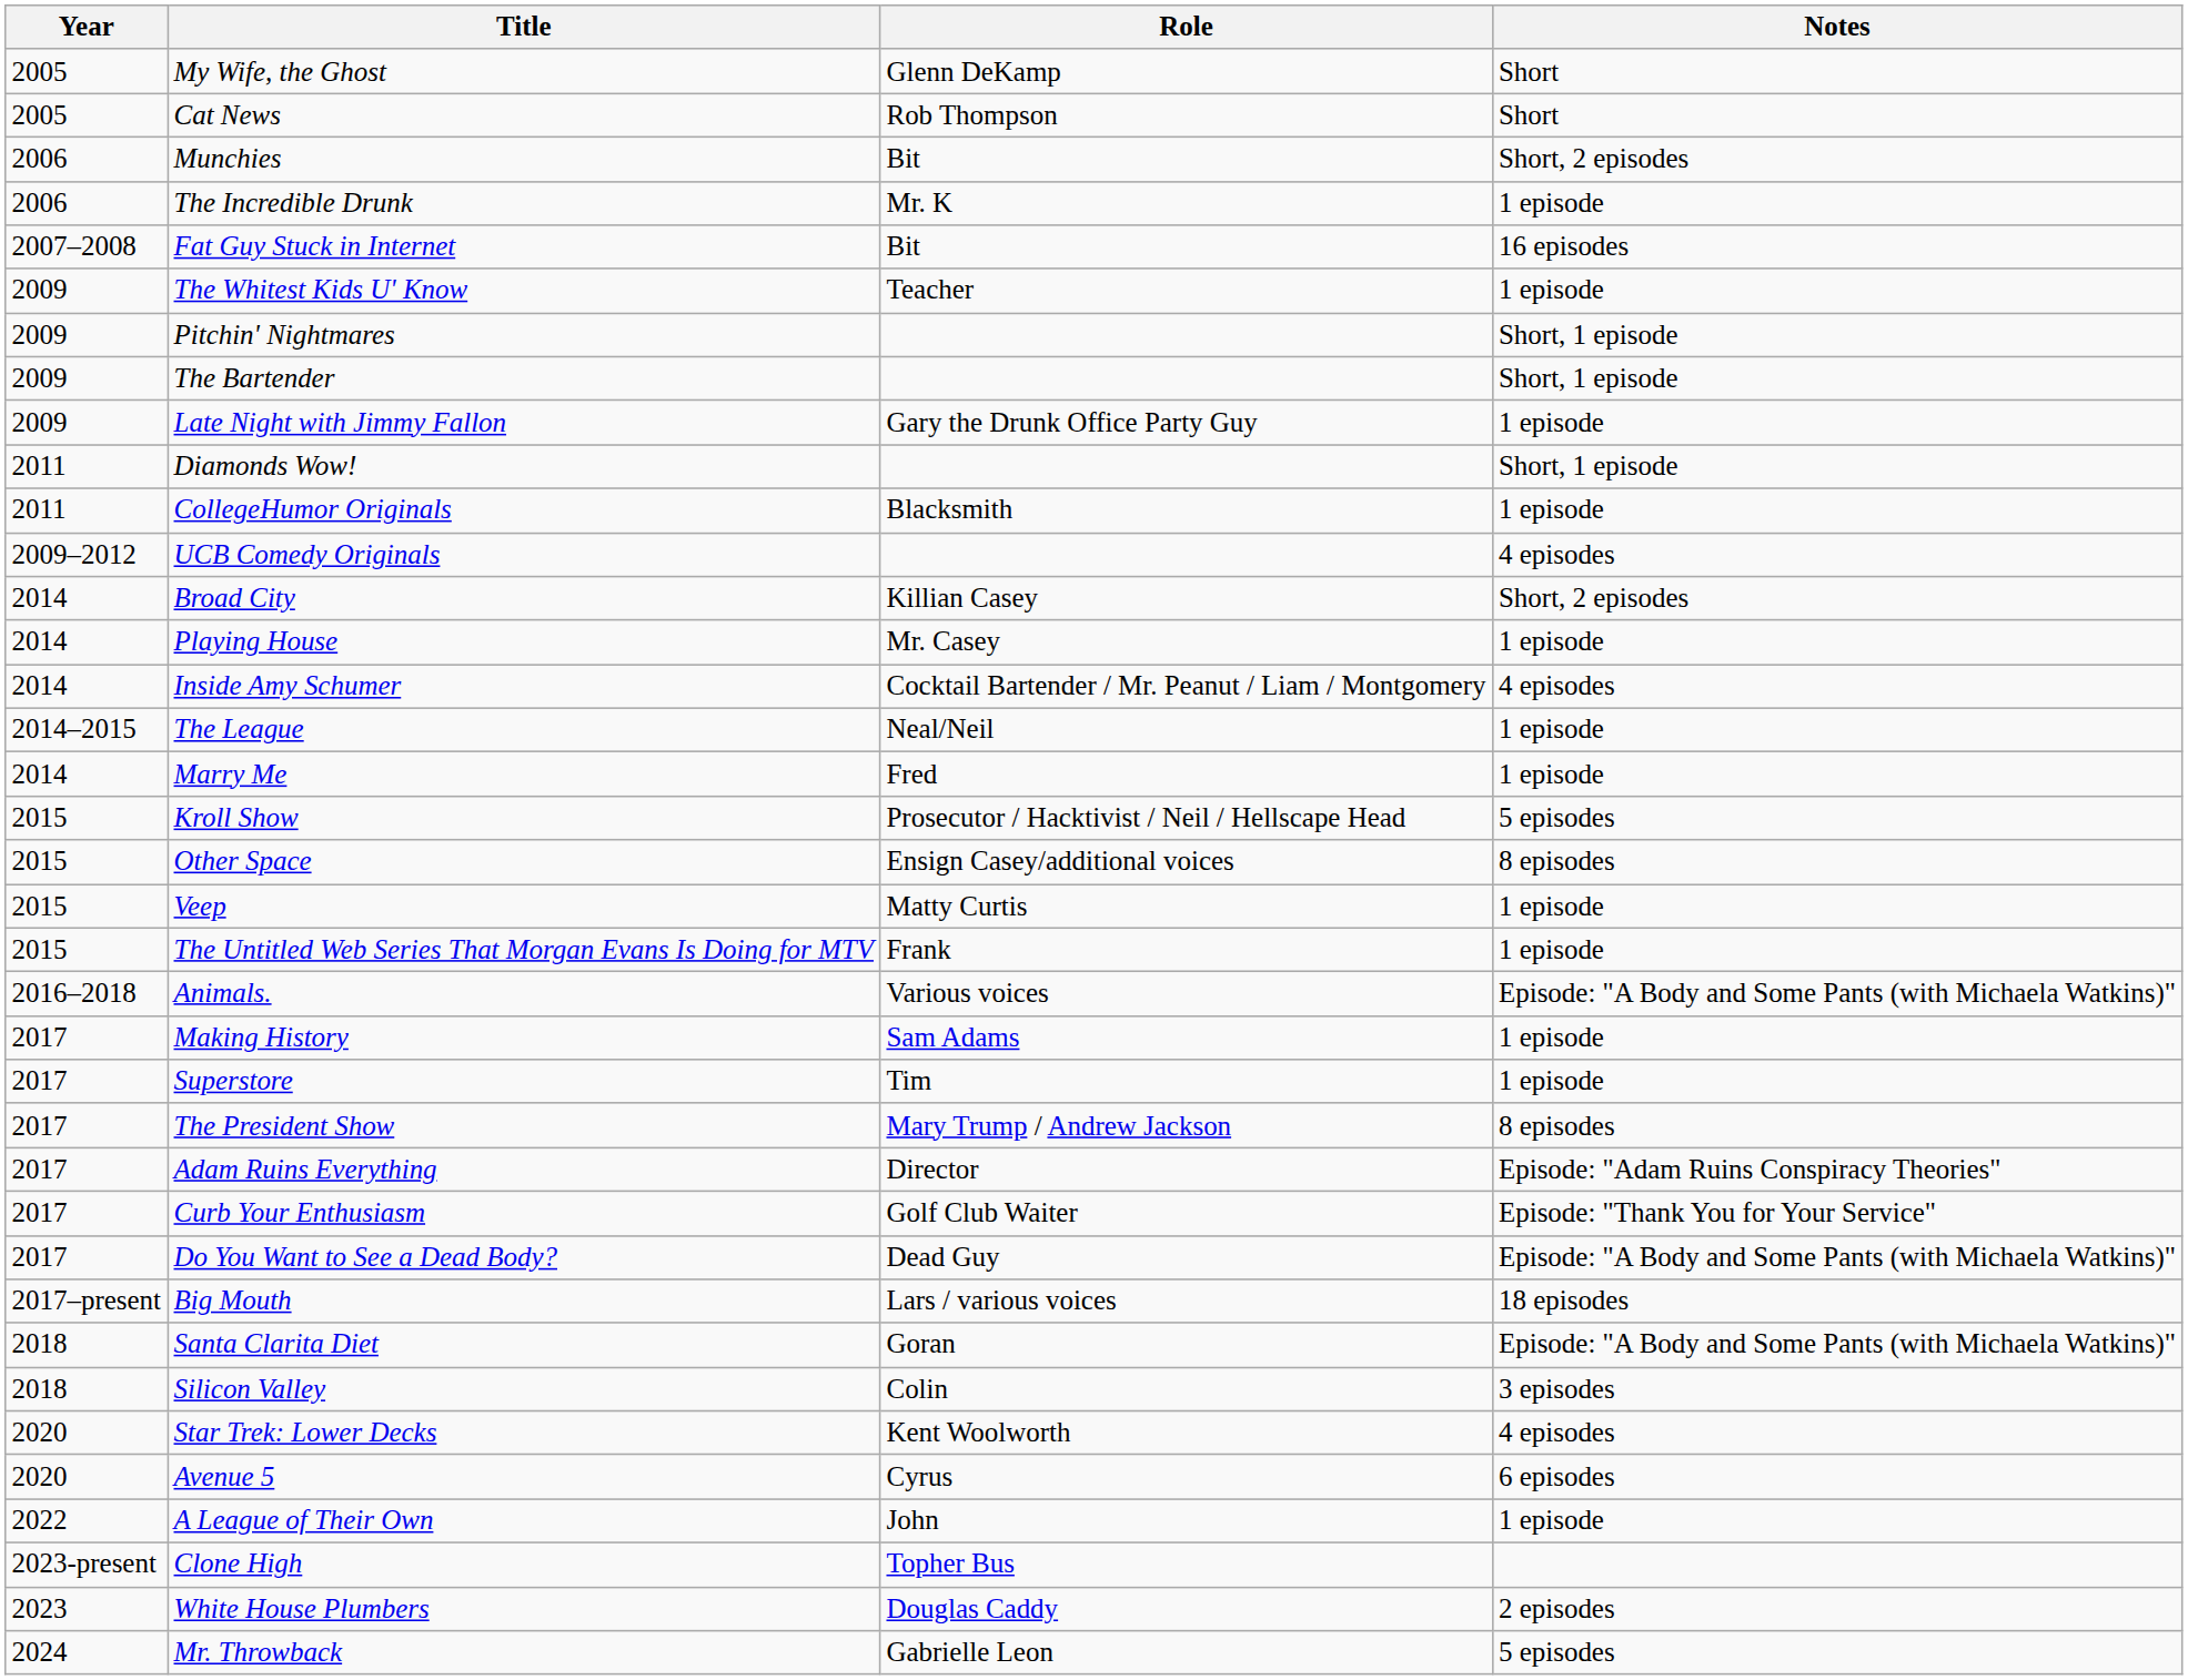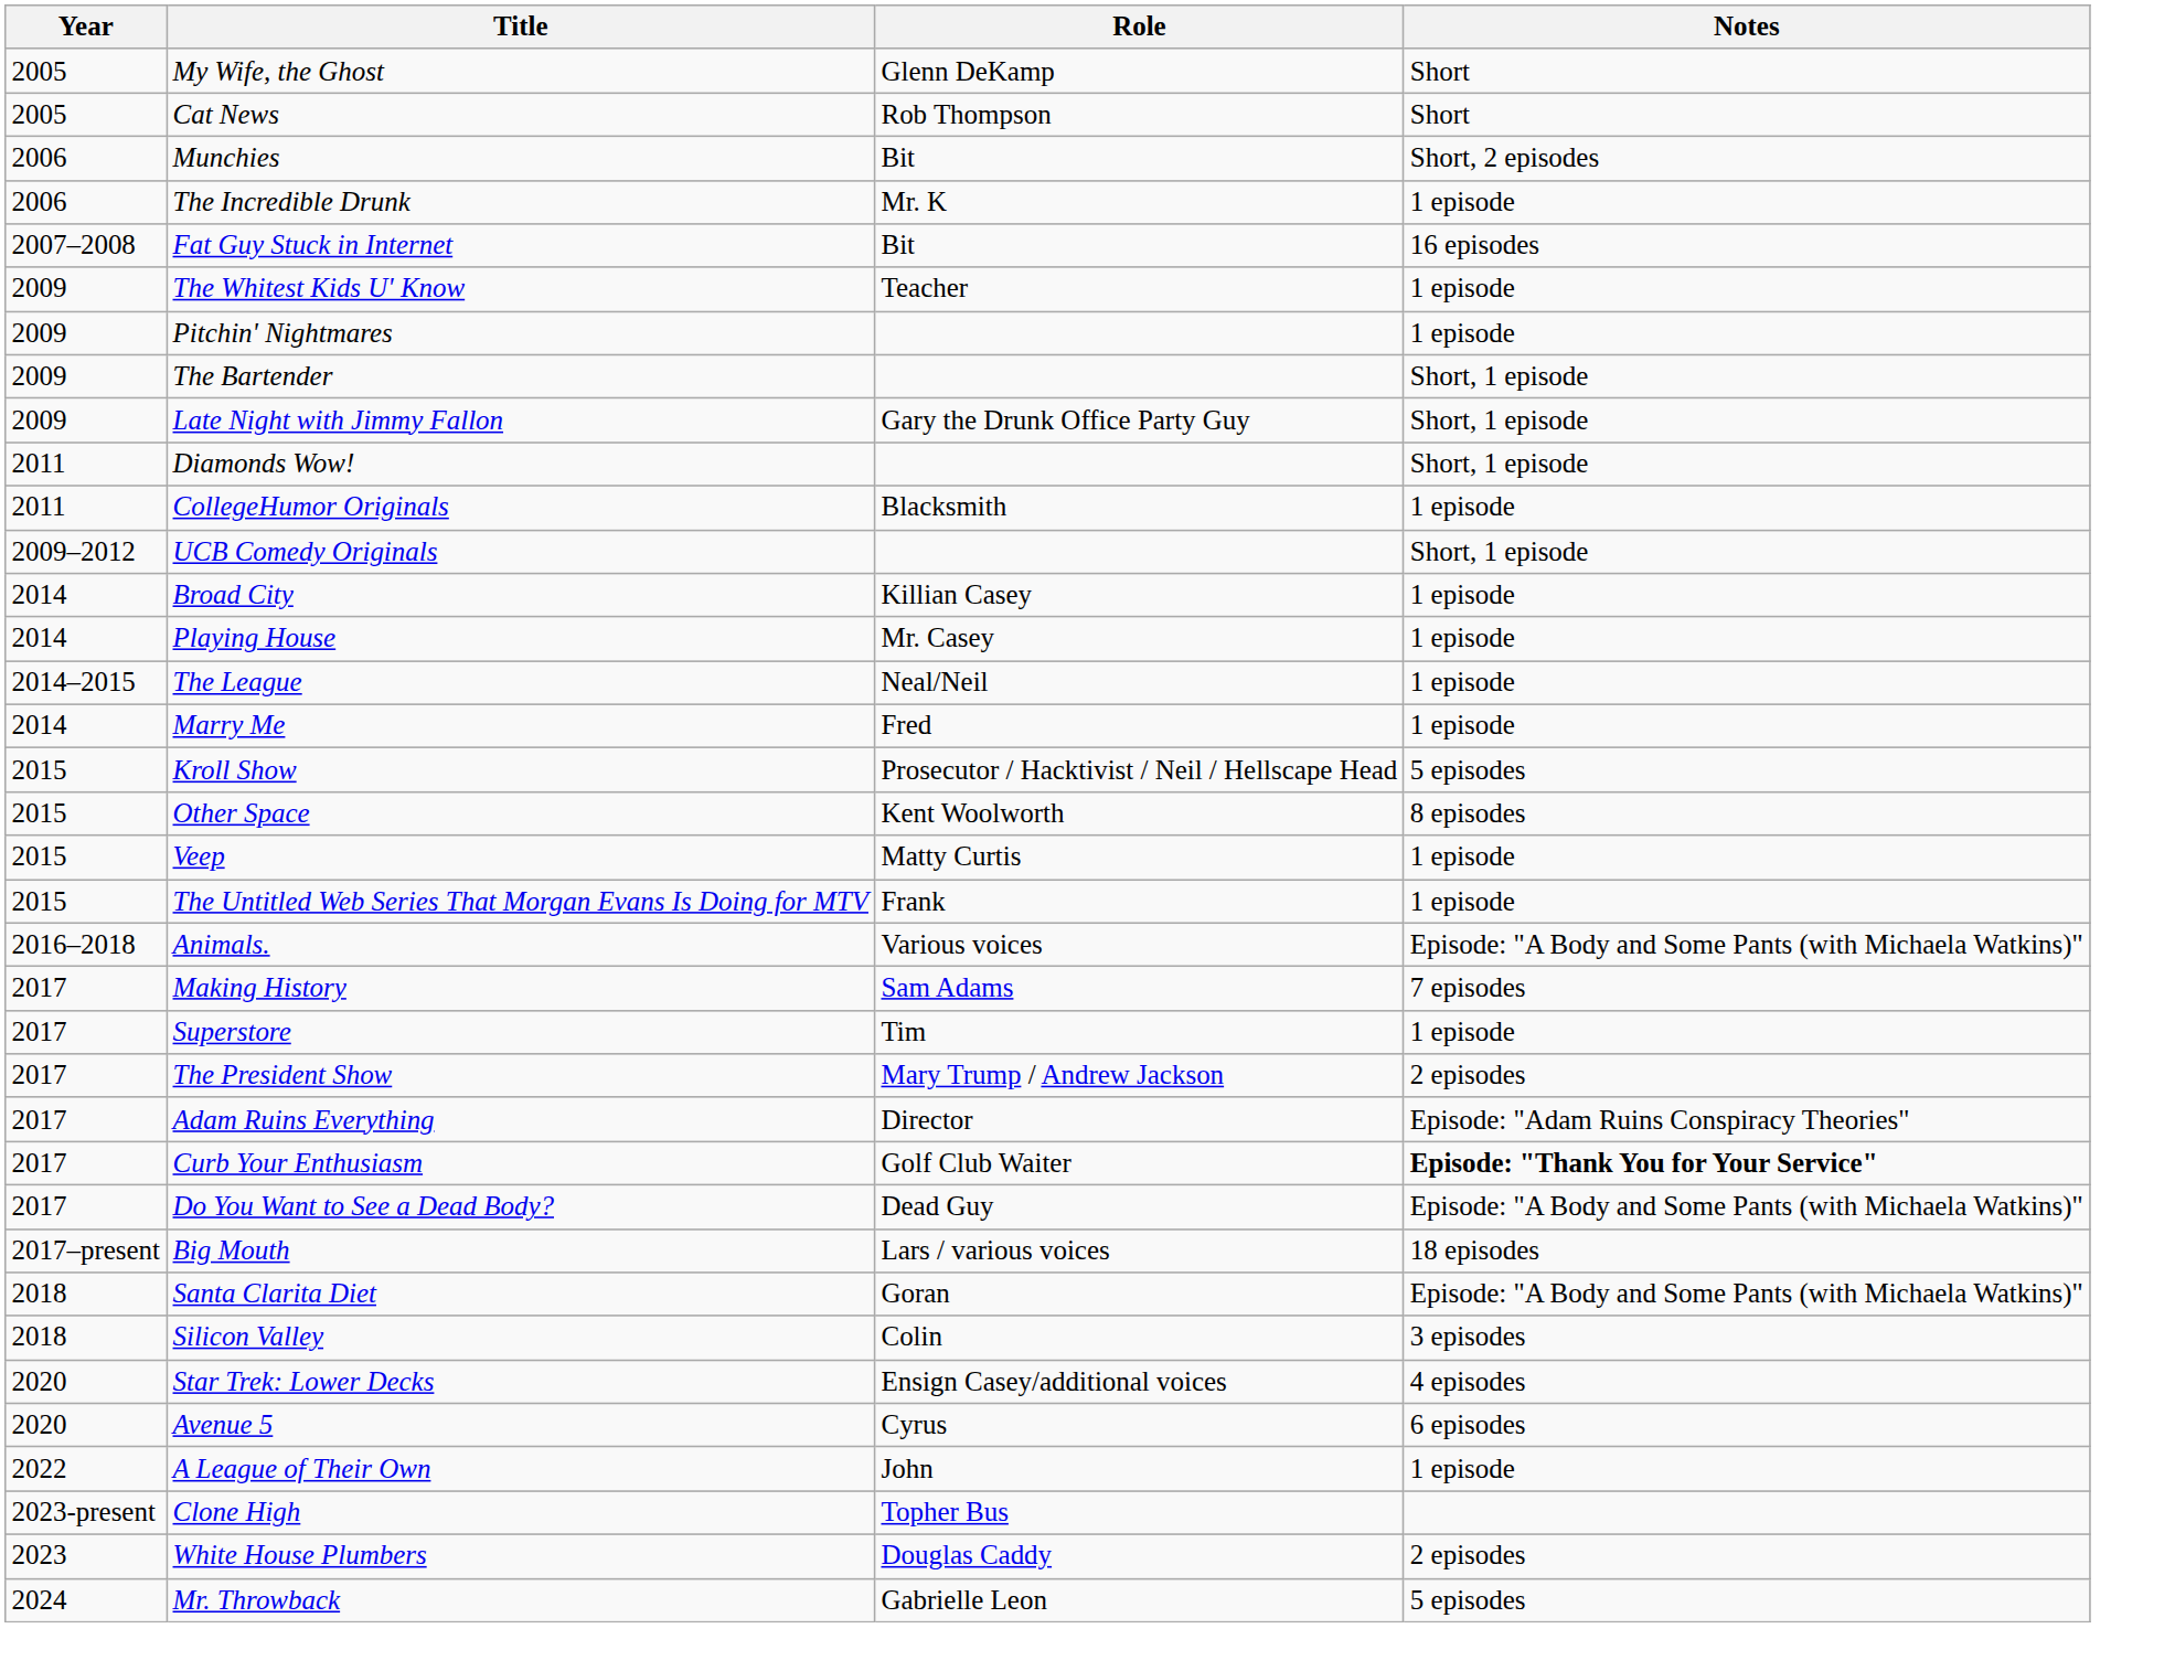 <table class="wikitable sortable">
 <tr>
 <th>Year</th>
 <th>Title</th>
 <th>Role</th>
 <th>Notes</th>
 </tr>
 <tr>
 <td>2005</td>
 <td><em>My Wife, the Ghost</em></td>
 <td>Glenn DeKamp</td>
 <td>Short</td>
 </tr>
 <tr>
 <td>2005</td>
 <td><em>Cat News</em></td>
 <td>Rob Thompson</td>
 <td>Short</td>
 </tr>
 <tr>
 <td>2006</td>
 <td><em>Munchies</em></td>
 <td>Bit</td>
 <td>Short, 2 episodes</td>
 </tr>
 <tr>
 <td>2006</td>
 <td><em>The Incredible Drunk</em></td>
 <td>Mr. K</td>
 <td>1 episode</td>
 </tr>
 <tr>
 <td>2007–2008</td>
 <td><em><a href='#'>Fat Guy Stuck in Internet</a></em></td>
 <td>Bit</td>
 <td>16 episodes</td>
 </tr>
 <tr>
 <td>2009</td>
 <td><em><a href='#'>The Whitest Kids U' Know</a></em></td>
 <td>Teacher</td>
 <td>1 episode</td>
 </tr>
 <tr>
 <td>2009</td>
 <td><em>Pitchin' Nightmares</em></td>
 <td></td>
-<td>Short, 1 episode</td>
+<td>1 episode</td>
 </tr>
 <tr>
 <td>2009</td>
 <td><em>The Bartender</em></td>
 <td></td>
 <td>Short, 1 episode</td>
 </tr>
 <tr>
 <td>2009</td>
 <td><em><a href='#'>Late Night with Jimmy Fallon</a></em></td>
 <td>Gary the Drunk Office Party Guy</td>
-<td>1 episode</td>
+<td>Short, 1 episode</td>
 </tr>
 <tr>
 <td>2011</td>
 <td><em>Diamonds Wow!</em></td>
 <td></td>
 <td>Short, 1 episode</td>
 </tr>
 <tr>
 <td>2011</td>
 <td><em><a href='#'>CollegeHumor Originals</a></em></td>
 <td>Blacksmith</td>
 <td>1 episode</td>
 </tr>
 <tr>
 <td>2009–2012</td>
 <td><em><a href='#'>UCB Comedy Originals</a></em></td>
 <td></td>
-<td>4 episodes</td>
+<td>Short, 1 episode</td>
 </tr>
 <tr>
 <td>2014</td>
 <td><em><a href='#'>Broad City</a></em></td>
 <td>Killian Casey</td>
-<td>Short, 2 episodes</td>
+<td>1 episode</td>
 </tr>
 <tr>
 <td>2014</td>
 <td><em><a href='#'>Playing House</a></em></td>
 <td>Mr. Casey</td>
 <td>1 episode</td>
-</tr>
-<tr>
-<td>2014</td>
-<td><em><a href='#'>Inside Amy Schumer</a></em></td>
-<td>Cocktail Bartender / Mr. Peanut / Liam / Montgomery</td>
-<td>4 episodes</td>
 </tr>
 <tr>
 <td>2014–2015</td>
 <td><em><a href='#'>The League</a></em></td>
 <td>Neal/Neil</td>
 <td>1 episode</td>
 </tr>
 <tr>
 <td>2014</td>
 <td><em><a href='#'>Marry Me</a></em></td>
 <td>Fred</td>
 <td>1 episode</td>
 </tr>
 <tr>
 <td>2015</td>
 <td><em><a href='#'>Kroll Show</a></em></td>
 <td>Prosecutor / Hacktivist / Neil / Hellscape Head</td>
 <td>5 episodes</td>
 </tr>
 <tr>
 <td>2015</td>
 <td><em><a href='#'>Other Space</a></em></td>
-<td>Ensign Casey/additional voices</td>
+<td>Kent Woolworth</td>
 <td>8 episodes</td>
 </tr>
 <tr>
 <td>2015</td>
 <td><em><a href='#'>Veep</a></em></td>
 <td>Matty Curtis</td>
 <td>1 episode</td>
 </tr>
 <tr>
 <td>2015</td>
 <td><em><a href='#'> The Untitled Web Series That Morgan Evans Is Doing for MTV</a></em></td>
 <td>Frank</td>
 <td>1 episode</td>
 </tr>
 <tr>
 <td>2016–2018</td>
 <td><em><a href='#'>Animals.</a></em></td>
 <td>Various voices</td>
 <td>Episode: "A Body and Some Pants (with Michaela Watkins)"</td>
 </tr>
 <tr>
 <td>2017</td>
 <td><em><a href='#'>Making History</a></em></td>
 <td><a href='#'>Sam Adams</a></td>
-<td>1 episode</td>
+<td>7 episodes</td>
 </tr>
 <tr>
 <td>2017</td>
 <td><em><a href='#'>Superstore</a></em></td>
 <td>Tim</td>
 <td>1 episode</td>
 </tr>
 <tr>
 <td>2017</td>
 <td><em><a href='#'>The President Show</a></em></td>
 <td><a href='#'>Mary Trump</a> / <a href='#'>Andrew Jackson</a></td>
-<td>8 episodes</td>
+<td>2 episodes</td>
 </tr>
 <tr>
 <td>2017</td>
 <td><em><a href='#'>Adam Ruins Everything</a></em></td>
 <td>Director</td>
 <td>Episode: "Adam Ruins Conspiracy Theories"</td>
 </tr>
 <tr>
 <td>2017</td>
 <td><em><a href='#'>Curb Your Enthusiasm</a></em></td>
 <td>Golf Club Waiter</td>
-<td>Episode: "Thank You for Your Service"</td>
+<td><strong>Episode: "Thank You for Your Service"</strong></td>
 </tr>
 <tr>
 <td>2017</td>
 <td><em><a href='#'>Do You Want to See a Dead Body?</a></em></td>
 <td>Dead Guy</td>
 <td>Episode: "A Body and Some Pants (with Michaela Watkins)"</td>
 </tr>
 <tr>
 <td>2017–present</td>
 <td><em><a href='#'>Big Mouth</a></em></td>
 <td>Lars / various voices</td>
 <td>18 episodes</td>
 </tr>
 <tr>
 <td>2018</td>
 <td><em><a href='#'>Santa Clarita Diet</a></em></td>
 <td>Goran</td>
 <td>Episode: "A Body and Some Pants (with Michaela Watkins)"</td>
 </tr>
 <tr>
 <td>2018</td>
 <td><em><a href='#'>Silicon Valley</a></em></td>
 <td>Colin</td>
 <td>3 episodes</td>
 </tr>
 <tr>
 <td>2020</td>
 <td><em><a href='#'>Star Trek: Lower Decks</a></em></td>
-<td>Kent Woolworth</td>
+<td>Ensign Casey/additional voices</td>
 <td>4 episodes</td>
 </tr>
 <tr>
 <td>2020</td>
 <td><em><a href='#'>Avenue 5</a></em></td>
 <td>Cyrus</td>
 <td>6 episodes</td>
 </tr>
 <tr>
 <td>2022</td>
 <td><em><a href='#'>A League of Their Own</a></em></td>
 <td>John</td>
 <td>1 episode</td>
 </tr>
 <tr>
 <td>2023-present</td>
 <td><em><a href='#'>Clone High</a></em></td>
 <td><a href='#'>Topher Bus</a></td>
 <td></td>
 </tr>
 <tr>
 <td>2023</td>
 <td><em><a href='#'>White House Plumbers</a></em></td>
 <td><a href='#'>Douglas Caddy</a></td>
 <td>2 episodes</td>
 </tr>
 <tr>
 <td>2024</td>
 <td><em><a href='#'>Mr. Throwback</a></em></td>
 <td>Gabrielle Leon</td>
 <td>5 episodes</td>
 </tr>
 </table>
